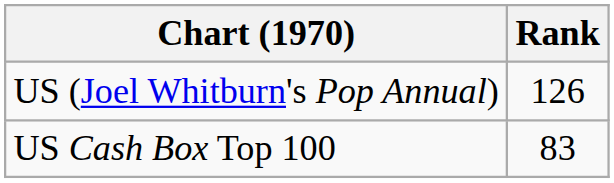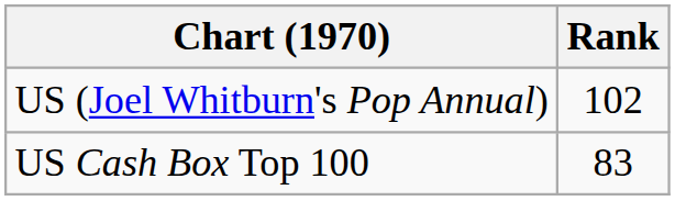 <table class="wikitable">
 <tr>
 <th align="left">Chart (1970)</th>
 <th style="text-align:center;">Rank</th>
 </tr>
 <tr>
 <td>US (<a href='#'>Joel Whitburn</a>'s <em>Pop Annual</em>)</td>
-<td style="text-align:center;">126</td>
+<td style="text-align:center;">102</td>
 </tr>
 <tr>
 <td>US <em>Cash Box</em> Top 100</td>
 <td style="text-align:center;">83</td>
 </tr>
 </table>
